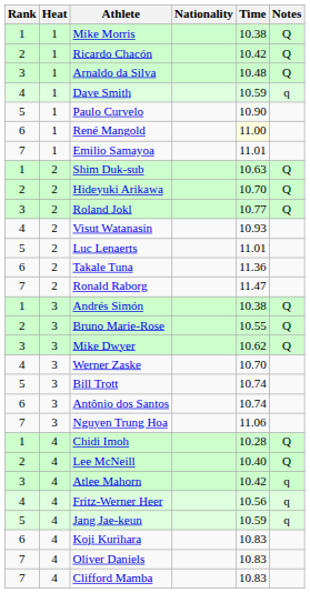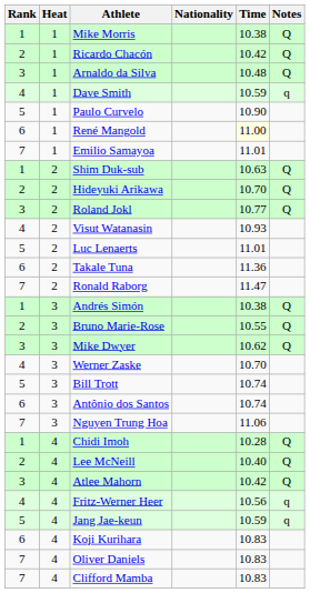 <table class="wikitable sortable" style="text-align:center">
 <tr>
 <th>Rank</th>
 <th>Heat</th>
 <th>Athlete</th>
 <th>Nationality</th>
 <th>Time</th>
 <th>Notes</th>
 </tr>
 <tr bgcolor=ccffcc>
 <td>1</td>
 <td>1</td>
 <td align=left><a href='#'>Mike Morris</a></td>
 <td align=left></td>
 <td>10.38</td>
 <td>Q</td>
 </tr>
 <tr bgcolor=ccffcc>
 <td>2</td>
 <td>1</td>
 <td align=left><a href='#'>Ricardo Chacón</a></td>
 <td align=left></td>
 <td>10.42</td>
 <td>Q</td>
 </tr>
 <tr bgcolor=ccffcc>
 <td>3</td>
 <td>1</td>
 <td align=left><a href='#'>Arnaldo da Silva</a></td>
 <td align=left></td>
 <td>10.48</td>
 <td>Q</td>
 </tr>
 <tr bgcolor=ddffdd>
 <td>4</td>
 <td>1</td>
 <td align=left><a href='#'>Dave Smith</a></td>
 <td align=left></td>
 <td>10.59</td>
 <td>q</td>
 </tr>
 <tr>
 <td>5</td>
 <td>1</td>
 <td align=left><a href='#'>Paulo Curvelo</a></td>
 <td align=left></td>
 <td>10.90</td>
 <td></td>
 </tr>
 <tr>
 <td>6</td>
 <td>1</td>
 <td align=left><a href='#'>René Mangold</a></td>
 <td align=left></td>
 <td style="background: lightyellow;">11.00</td>
 <td></td>
 </tr>
 <tr>
 <td>7</td>
 <td>1</td>
 <td align=left><a href='#'>Emilio Samayoa</a></td>
 <td align=left></td>
 <td>11.01</td>
 <td></td>
 </tr>
 <tr bgcolor=ccffcc>
 <td>1</td>
 <td>2</td>
 <td align=left><a href='#'>Shim Duk-sub</a></td>
 <td align=left></td>
 <td>10.63</td>
 <td>Q</td>
 </tr>
 <tr bgcolor=ccffcc>
 <td>2</td>
 <td>2</td>
 <td align=left><a href='#'>Hideyuki Arikawa</a></td>
 <td align=left></td>
 <td>10.70</td>
 <td>Q</td>
 </tr>
 <tr bgcolor=ccffcc>
 <td>3</td>
 <td>2</td>
 <td align=left><a href='#'>Roland Jokl</a></td>
 <td align=left></td>
 <td>10.77</td>
 <td>Q</td>
 </tr>
 <tr>
 <td>4</td>
 <td>2</td>
 <td align=left><a href='#'>Visut Watanasin</a></td>
 <td align=left></td>
 <td>10.93</td>
 <td></td>
 </tr>
 <tr>
 <td>5</td>
 <td>2</td>
 <td align=left><a href='#'>Luc Lenaerts</a></td>
 <td align=left></td>
 <td>11.01</td>
 <td></td>
 </tr>
 <tr>
 <td>6</td>
 <td>2</td>
 <td align=left><a href='#'>Takale Tuna</a></td>
 <td align=left></td>
 <td>11.36</td>
 <td></td>
 </tr>
 <tr>
 <td>7</td>
 <td>2</td>
 <td align=left><a href='#'>Ronald Raborg</a></td>
 <td align=left></td>
 <td>11.47</td>
 <td></td>
 </tr>
 <tr bgcolor=ccffcc>
 <td>1</td>
 <td>3</td>
 <td align=left><a href='#'>Andrés Simón</a></td>
 <td align=left></td>
 <td>10.38</td>
 <td>Q</td>
 </tr>
 <tr bgcolor=ccffcc>
 <td>2</td>
 <td>3</td>
 <td align=left><a href='#'>Bruno Marie-Rose</a></td>
 <td align=left></td>
 <td>10.55</td>
 <td>Q</td>
 </tr>
 <tr bgcolor=ccffcc>
 <td>3</td>
 <td>3</td>
 <td align=left><a href='#'>Mike Dwyer</a></td>
 <td align=left></td>
 <td>10.62</td>
 <td>Q</td>
 </tr>
 <tr>
 <td>4</td>
 <td>3</td>
 <td align=left><a href='#'>Werner Zaske</a></td>
 <td align=left></td>
 <td>10.70</td>
 <td></td>
 </tr>
 <tr>
 <td>5</td>
 <td>3</td>
 <td align=left><a href='#'>Bill Trott</a></td>
 <td align=left></td>
 <td>10.74</td>
 <td></td>
 </tr>
 <tr>
 <td>6</td>
 <td>3</td>
 <td align=left><a href='#'>Antônio dos Santos</a></td>
 <td align=left></td>
 <td>10.74</td>
 <td></td>
 </tr>
 <tr>
 <td>7</td>
 <td>3</td>
 <td align=left><a href='#'>Nguyen Trung Hoa</a></td>
 <td align=left></td>
 <td>11.06</td>
 <td></td>
 </tr>
 <tr bgcolor=ccffcc>
 <td>1</td>
 <td>4</td>
 <td align=left><a href='#'>Chidi Imoh</a></td>
 <td align=left></td>
 <td>10.28</td>
 <td>Q</td>
 </tr>
 <tr bgcolor=ccffcc>
 <td>2</td>
 <td>4</td>
 <td align=left><a href='#'>Lee McNeill</a></td>
 <td align=left></td>
 <td>10.40</td>
 <td>Q</td>
 </tr>
 <tr bgcolor=ccffcc>
 <td>3</td>
 <td>4</td>
 <td align=left><a href='#'>Atlee Mahorn</a></td>
 <td align=left></td>
 <td>10.42</td>
-<td>q</td>
+<td>Q</td>
 </tr>
 <tr bgcolor=ddffdd>
 <td>4</td>
 <td>4</td>
 <td align=left><a href='#'>Fritz-Werner Heer</a></td>
 <td align=left></td>
 <td>10.56</td>
 <td>q</td>
 </tr>
 <tr bgcolor=ddffdd>
 <td>5</td>
 <td>4</td>
 <td align=left><a href='#'>Jang Jae-keun</a></td>
 <td align=left></td>
 <td>10.59</td>
 <td>q</td>
 </tr>
 <tr>
 <td>6</td>
 <td>4</td>
 <td align=left><a href='#'>Koji Kurihara</a></td>
 <td align=left></td>
 <td>10.83</td>
 <td></td>
 </tr>
 <tr>
 <td>7</td>
 <td>4</td>
 <td align=left><a href='#'>Oliver Daniels</a></td>
 <td align=left></td>
 <td>10.83</td>
 <td></td>
 </tr>
 <tr>
 <td>7</td>
 <td>4</td>
 <td align=left><a href='#'>Clifford Mamba</a></td>
 <td align=left></td>
 <td>10.83</td>
 <td></td>
 </tr>
 </table>
